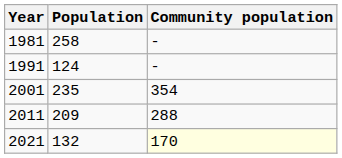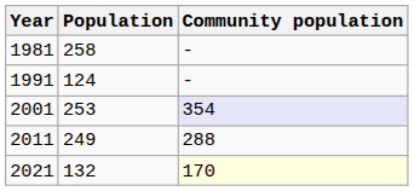 <table class=wikitable>
 <tr>
 <th>Year</th>
 <th>Population</th>
 <th>Community population</th>
 </tr>
 <tr>
 <td>1981</td>
 <td>258</td>
 <td>-</td>
 </tr>
 <tr>
 <td>1991</td>
 <td>124</td>
 <td>-</td>
 </tr>
 <tr>
 <td>2001</td>
-<td>235</td>
-<td>354</td>
+<td>253</td>
+<td style="background: lavender;">354</td>
 </tr>
 <tr>
 <td>2011</td>
-<td>209</td>
+<td>249</td>
 <td>288</td>
 </tr>
 <tr>
 <td>2021</td>
 <td>132</td>
 <td style="background: lightyellow;">170</td>
 </tr>
 </table>
